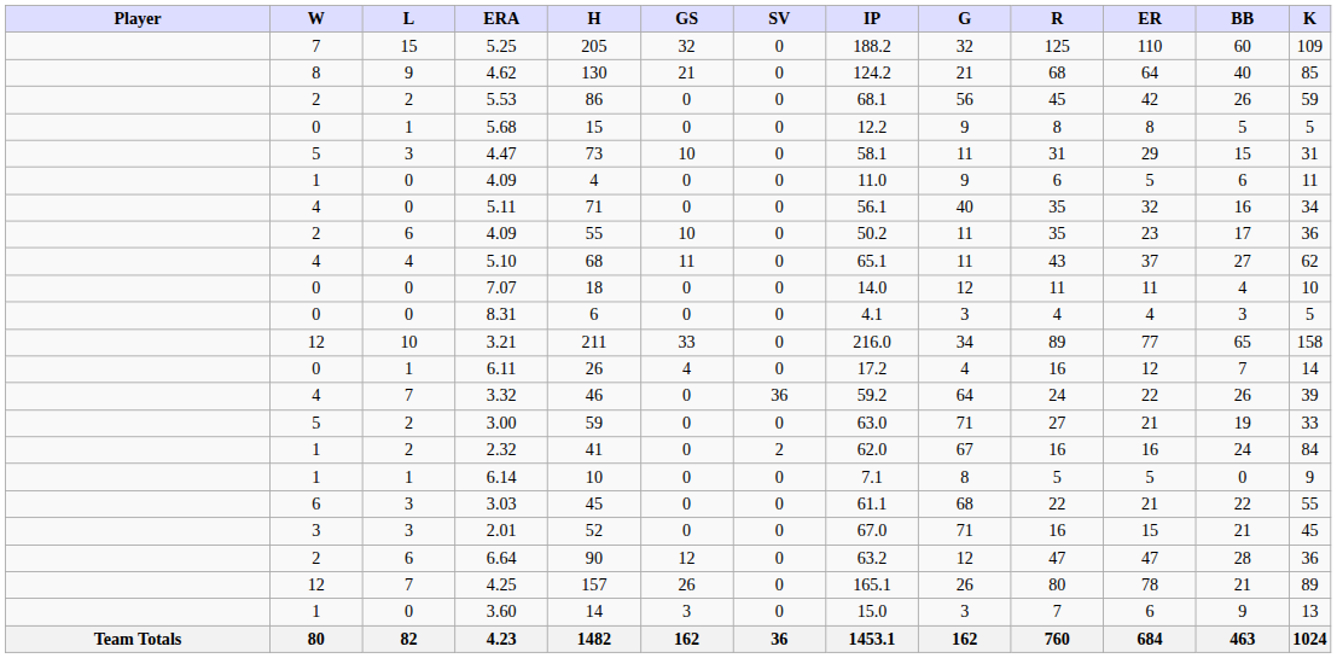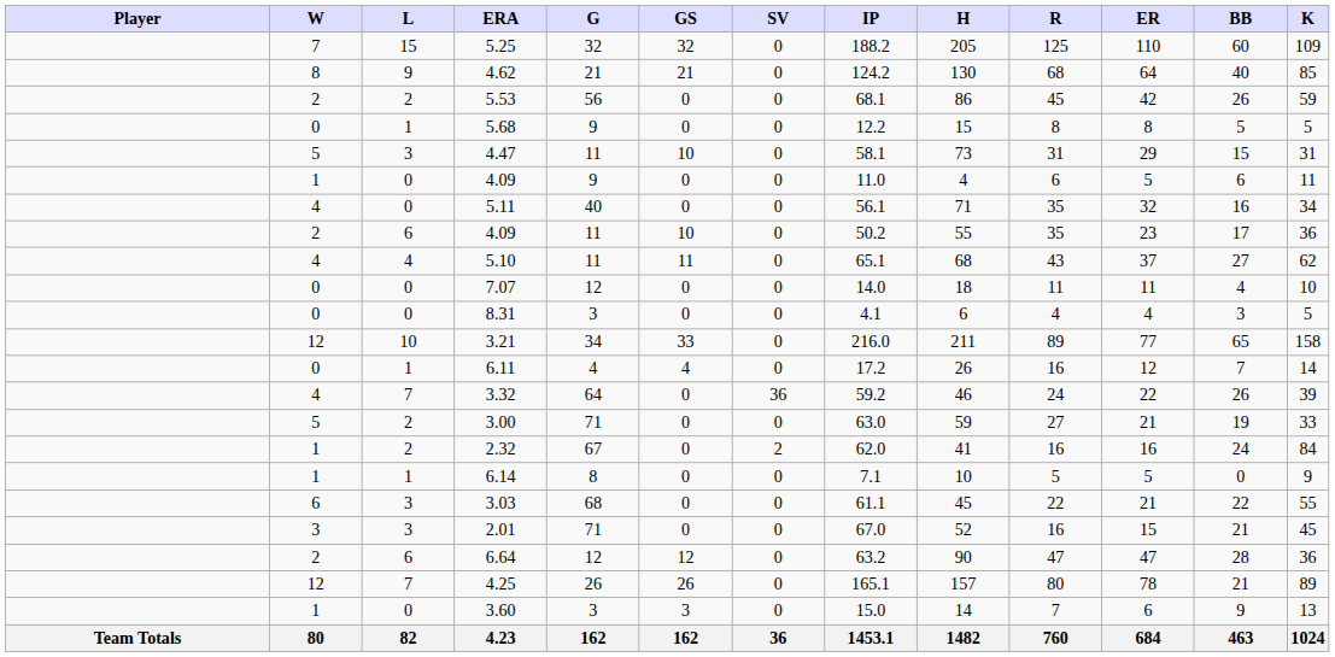 <table class="wikitable" style="text-align:center;">
 <tr>
 <th style="background:#ddf; width:20%;">Player</th>
 <th style="background:#ddf; width:7%;">W</th>
 <th style="background:#ddf; width:7%;">L</th>
 <th style="background:#ddf; width:7%;">ERA</th>
-<th style="background:#ddf; width:7%;">H</th>
+<th style="background:#ddf; width:7%;">G</th>
 <th style="background:#ddf; width:7%;">GS</th>
 <th style="background:#ddf; width:7%;">SV</th>
 <th style="background:#ddf; width:7%;">IP</th>
-<th style="background:#ddf; width:7%;">G</th>
+<th style="background:#ddf; width:7%;">H</th>
 <th style="background:#ddf; width:7%;">R</th>
 <th style="background:#ddf; width:7%;">ER</th>
 <th style="background:#ddf; width:7%;">BB</th>
 <th style="background:#ddf; width:7%;">K</th>
 </tr>
 <tr>
 <td align=left></td>
 <td>7</td>
 <td>15</td>
 <td>5.25</td>
-<td>205</td>
+<td>32</td>
 <td>32</td>
 <td>0</td>
 <td>188.2</td>
-<td>32</td>
+<td>205</td>
 <td>125</td>
 <td>110</td>
 <td>60</td>
 <td>109</td>
 </tr>
 <tr>
 <td align=left></td>
 <td>8</td>
 <td>9</td>
 <td>4.62</td>
-<td>130</td>
+<td>21</td>
 <td>21</td>
 <td>0</td>
 <td>124.2</td>
-<td>21</td>
+<td>130</td>
 <td>68</td>
 <td>64</td>
 <td>40</td>
 <td>85</td>
 </tr>
 <tr>
 <td align=left></td>
 <td>2</td>
 <td>2</td>
 <td>5.53</td>
-<td>86</td>
+<td>56</td>
 <td>0</td>
 <td>0</td>
 <td>68.1</td>
-<td>56</td>
+<td>86</td>
 <td>45</td>
 <td>42</td>
 <td>26</td>
 <td>59</td>
 </tr>
 <tr>
 <td align=left></td>
 <td>0</td>
 <td>1</td>
 <td>5.68</td>
-<td>15</td>
+<td>9</td>
 <td>0</td>
 <td>0</td>
 <td>12.2</td>
-<td>9</td>
+<td>15</td>
 <td>8</td>
 <td>8</td>
 <td>5</td>
 <td>5</td>
 </tr>
 <tr>
 <td align=left></td>
 <td>5</td>
 <td>3</td>
 <td>4.47</td>
-<td>73</td>
+<td>11</td>
 <td>10</td>
 <td>0</td>
 <td>58.1</td>
-<td>11</td>
+<td>73</td>
 <td>31</td>
 <td>29</td>
 <td>15</td>
 <td>31</td>
 </tr>
 <tr>
 <td align=left></td>
 <td>1</td>
 <td>0</td>
 <td>4.09</td>
-<td>4</td>
+<td>9</td>
 <td>0</td>
 <td>0</td>
 <td>11.0</td>
-<td>9</td>
+<td>4</td>
 <td>6</td>
 <td>5</td>
 <td>6</td>
 <td>11</td>
 </tr>
 <tr>
 <td align=left></td>
 <td>4</td>
 <td>0</td>
 <td>5.11</td>
-<td>71</td>
+<td>40</td>
 <td>0</td>
 <td>0</td>
 <td>56.1</td>
-<td>40</td>
+<td>71</td>
 <td>35</td>
 <td>32</td>
 <td>16</td>
 <td>34</td>
 </tr>
 <tr>
 <td align=left></td>
 <td>2</td>
 <td>6</td>
 <td>4.09</td>
-<td>55</td>
+<td>11</td>
 <td>10</td>
 <td>0</td>
 <td>50.2</td>
-<td>11</td>
+<td>55</td>
 <td>35</td>
 <td>23</td>
 <td>17</td>
 <td>36</td>
 </tr>
 <tr>
 <td align=left></td>
 <td>4</td>
 <td>4</td>
 <td>5.10</td>
-<td>68</td>
+<td>11</td>
 <td>11</td>
 <td>0</td>
 <td>65.1</td>
-<td>11</td>
+<td>68</td>
 <td>43</td>
 <td>37</td>
 <td>27</td>
 <td>62</td>
 </tr>
 <tr>
 <td align=left></td>
 <td>0</td>
 <td>0</td>
 <td>7.07</td>
-<td>18</td>
+<td>12</td>
 <td>0</td>
 <td>0</td>
 <td>14.0</td>
-<td>12</td>
+<td>18</td>
 <td>11</td>
 <td>11</td>
 <td>4</td>
 <td>10</td>
 </tr>
 <tr>
 <td align=left></td>
 <td>0</td>
 <td>0</td>
 <td>8.31</td>
-<td>6</td>
+<td>3</td>
 <td>0</td>
 <td>0</td>
 <td>4.1</td>
-<td>3</td>
+<td>6</td>
 <td>4</td>
 <td>4</td>
 <td>3</td>
 <td>5</td>
 </tr>
 <tr>
 <td align=left></td>
 <td>12</td>
 <td>10</td>
 <td>3.21</td>
-<td>211</td>
+<td>34</td>
 <td>33</td>
 <td>0</td>
 <td>216.0</td>
-<td>34</td>
+<td>211</td>
 <td>89</td>
 <td>77</td>
 <td>65</td>
 <td>158</td>
 </tr>
 <tr>
 <td align=left></td>
 <td>0</td>
 <td>1</td>
 <td>6.11</td>
-<td>26</td>
+<td>4</td>
 <td>4</td>
 <td>0</td>
 <td>17.2</td>
-<td>4</td>
+<td>26</td>
 <td>16</td>
 <td>12</td>
 <td>7</td>
 <td>14</td>
 </tr>
 <tr>
 <td align=left></td>
 <td>4</td>
 <td>7</td>
 <td>3.32</td>
-<td>46</td>
+<td>64</td>
 <td>0</td>
 <td>36</td>
 <td>59.2</td>
-<td>64</td>
+<td>46</td>
 <td>24</td>
 <td>22</td>
 <td>26</td>
 <td>39</td>
 </tr>
 <tr>
 <td align=left></td>
 <td>5</td>
 <td>2</td>
 <td>3.00</td>
-<td>59</td>
+<td>71</td>
 <td>0</td>
 <td>0</td>
 <td>63.0</td>
-<td>71</td>
+<td>59</td>
 <td>27</td>
 <td>21</td>
 <td>19</td>
 <td>33</td>
 </tr>
 <tr>
 <td align=left></td>
 <td>1</td>
 <td>2</td>
 <td>2.32</td>
-<td>41</td>
+<td>67</td>
 <td>0</td>
 <td>2</td>
 <td>62.0</td>
-<td>67</td>
+<td>41</td>
 <td>16</td>
 <td>16</td>
 <td>24</td>
 <td>84</td>
 </tr>
 <tr>
 <td align=left></td>
 <td>1</td>
 <td>1</td>
 <td>6.14</td>
-<td>10</td>
+<td>8</td>
 <td>0</td>
 <td>0</td>
 <td>7.1</td>
-<td>8</td>
+<td>10</td>
 <td>5</td>
 <td>5</td>
 <td>0</td>
 <td>9</td>
 </tr>
 <tr>
 <td align=left></td>
 <td>6</td>
 <td>3</td>
 <td>3.03</td>
-<td>45</td>
+<td>68</td>
 <td>0</td>
 <td>0</td>
 <td>61.1</td>
-<td>68</td>
+<td>45</td>
 <td>22</td>
 <td>21</td>
 <td>22</td>
 <td>55</td>
 </tr>
 <tr>
 <td align=left></td>
 <td>3</td>
 <td>3</td>
 <td>2.01</td>
-<td>52</td>
+<td>71</td>
 <td>0</td>
 <td>0</td>
 <td>67.0</td>
-<td>71</td>
+<td>52</td>
 <td>16</td>
 <td>15</td>
 <td>21</td>
 <td>45</td>
 </tr>
 <tr>
 <td align=left></td>
 <td>2</td>
 <td>6</td>
 <td>6.64</td>
-<td>90</td>
+<td>12</td>
 <td>12</td>
 <td>0</td>
 <td>63.2</td>
-<td>12</td>
+<td>90</td>
 <td>47</td>
 <td>47</td>
 <td>28</td>
 <td>36</td>
 </tr>
 <tr>
 <td align=left></td>
 <td>12</td>
 <td>7</td>
 <td>4.25</td>
-<td>157</td>
+<td>26</td>
 <td>26</td>
 <td>0</td>
 <td>165.1</td>
-<td>26</td>
+<td>157</td>
 <td>80</td>
 <td>78</td>
 <td>21</td>
 <td>89</td>
 </tr>
 <tr>
 <td align=left></td>
 <td>1</td>
 <td>0</td>
 <td>3.60</td>
-<td>14</td>
+<td>3</td>
 <td>3</td>
 <td>0</td>
 <td>15.0</td>
-<td>3</td>
+<td>14</td>
 <td>7</td>
 <td>6</td>
 <td>9</td>
 <td>13</td>
 </tr>
 <tr class="sortbottom">
 <th>Team Totals</th>
 <th>80</th>
 <th>82</th>
 <th>4.23</th>
-<th>1482</th>
+<th>162</th>
 <th>162</th>
 <th>36</th>
 <th>1453.1</th>
-<th>162</th>
+<th>1482</th>
 <th>760</th>
 <th>684</th>
 <th>463</th>
 <th>1024</th>
 </tr>
 </table>
